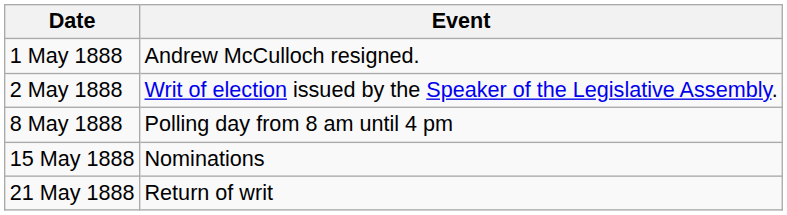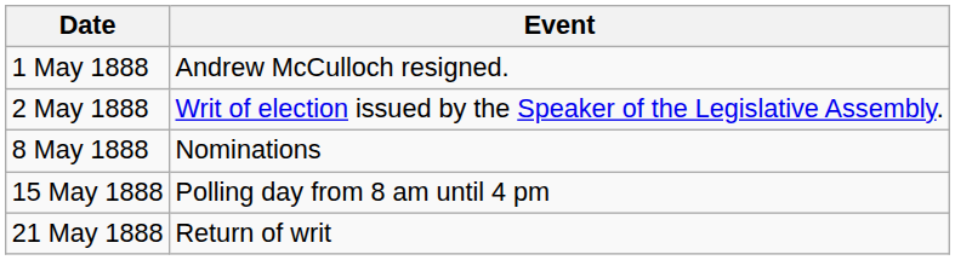 <table class="wikitable">
 <tr>
 <th>Date</th>
 <th>Event</th>
 </tr>
 <tr>
 <td>1 May 1888</td>
 <td>Andrew McCulloch resigned.</td>
 </tr>
 <tr>
 <td>2 May 1888</td>
 <td><a href='#'>Writ of election</a> issued by the <a href='#'>Speaker of the Legislative Assembly</a>.</td>
 </tr>
 <tr>
 <td>8 May 1888</td>
-<td>Polling day from 8 am until 4 pm</td>
+<td>Nominations</td>
 </tr>
 <tr>
 <td>15 May 1888</td>
-<td>Nominations</td>
+<td>Polling day from 8 am until 4 pm</td>
 </tr>
 <tr>
 <td>21  May 1888</td>
 <td>Return of writ</td>
 </tr>
 </table>
